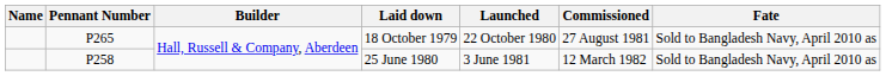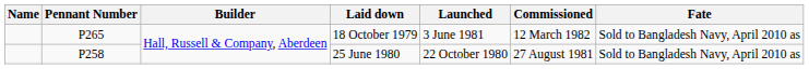 <table class="wikitable">
 <tr style="background:#efefef;">
 <th>Name</th>
 <th>Pennant Number</th>
 <th>Builder</th>
 <th>Laid down</th>
 <th>Launched</th>
 <th>Commissioned</th>
 <th>Fate</th>
 </tr>
 <tr>
 <td></td>
 <td align=center>P265</td>
 <td rowspan=2><a href='#'>Hall, Russell & Company</a>, <a href='#'>Aberdeen</a></td>
 <td>18 October 1979</td>
-<td>22 October 1980</td>
-<td>27 August 1981</td>
+<td>3 June 1981</td>
+<td>12 March 1982</td>
 <td>Sold to Bangladesh Navy, April 2010 as </td>
 </tr>
 <tr>
 <td></td>
 <td align=center>P258</td>
 <td>25 June 1980</td>
-<td>3 June 1981</td>
-<td>12 March 1982</td>
+<td>22 October 1980</td>
+<td>27 August 1981</td>
 <td>Sold to Bangladesh Navy, April 2010 as </td>
 </tr>
 </table>
